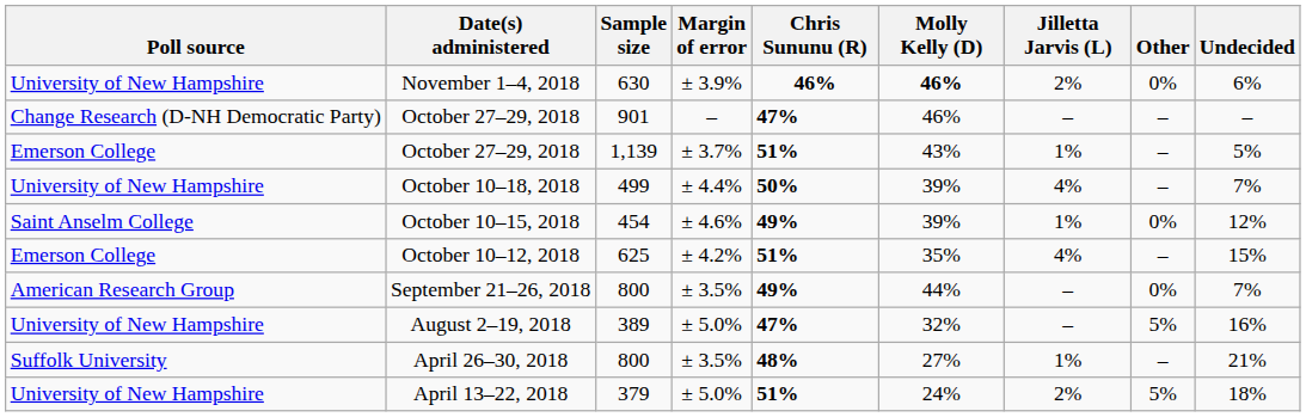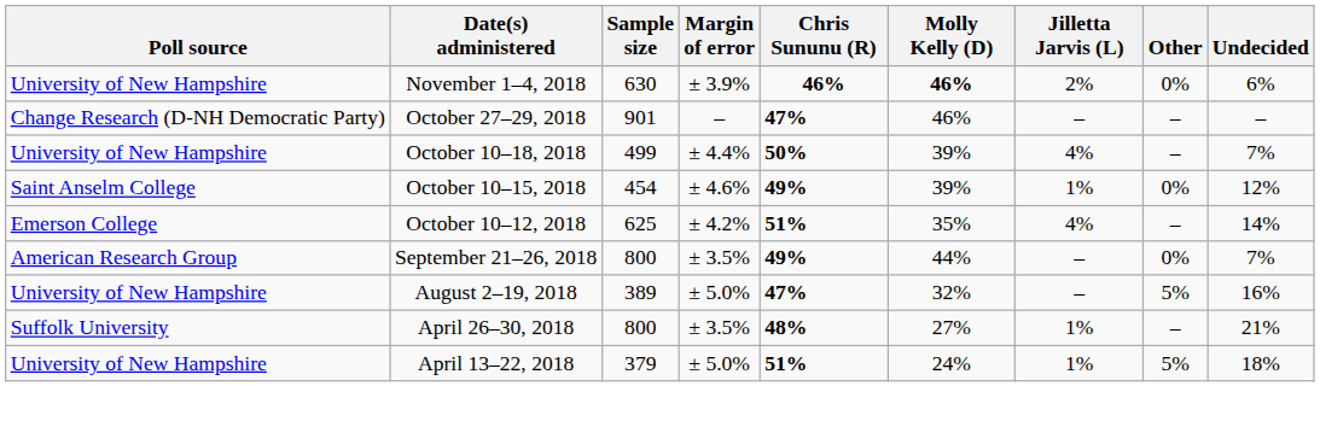 <table class="wikitable" style="font-size:90%;">
 <tr valign=bottom>
 <th>Poll source</th>
 <th>Date(s)<br>administered</th>
 <th>Sample<br>size</th>
 <th>Margin<br>of error</th>
 <th style="width:80px;">Chris<br>Sununu (R)</th>
 <th style="width:80px;">Molly<br>Kelly (D)</th>
 <th style="width:80px;">Jilletta<br>Jarvis (L)</th>
 <th>Other</th>
 <th>Undecided</th>
 </tr>
 <tr>
 <td><a href='#'>University of New Hampshire</a></td>
 <td align=center>November 1–4, 2018</td>
 <td align=center>630</td>
 <td align=center>± 3.9%</td>
 <td align=center><strong>46%</strong></td>
 <td align=center><strong>46%</strong></td>
 <td align=center>2%</td>
 <td align=center>0%</td>
 <td align=center>6%</td>
 </tr>
 <tr>
 <td><a href='#'>Change Research</a> (D-NH Democratic Party)</td>
 <td align=center>October 27–29, 2018</td>
 <td align=center>901</td>
 <td align=center>–</td>
 <td><strong>47%</strong></td>
 <td align=center>46%</td>
 <td align=center>–</td>
 <td align=center>–</td>
 <td align=center>–</td>
 </tr>
 <tr>
-<td><a href='#'>Emerson College</a></td>
-<td align=center>October 27–29, 2018</td>
-<td align=center>1,139</td>
-<td align=center>± 3.7%</td>
-<td><strong>51%</strong></td>
-<td align=center>43%</td>
-<td align=center>1%</td>
-<td align=center>–</td>
-<td align=center>5%</td>
-</tr>
-<tr>
 <td><a href='#'>University of New Hampshire</a></td>
 <td align=center>October 10–18, 2018</td>
 <td align=center>499</td>
 <td align=center>± 4.4%</td>
 <td><strong>50%</strong></td>
 <td align=center>39%</td>
 <td align=center>4%</td>
 <td align=center>–</td>
 <td align=center>7%</td>
 </tr>
 <tr>
 <td><a href='#'>Saint Anselm College</a></td>
 <td align=center>October 10–15, 2018</td>
 <td align=center>454</td>
 <td align=center>± 4.6%</td>
 <td><strong>49%</strong></td>
 <td align=center>39%</td>
 <td align=center>1%</td>
 <td align=center>0%</td>
 <td align=center>12%</td>
 </tr>
 <tr>
 <td><a href='#'>Emerson College</a></td>
 <td align=center>October 10–12, 2018</td>
 <td align=center>625</td>
 <td align=center>± 4.2%</td>
 <td><strong>51%</strong></td>
 <td align=center>35%</td>
 <td align=center>4%</td>
 <td align=center>–</td>
-<td align=center>15%</td>
+<td align=center>14%</td>
 </tr>
 <tr>
 <td><a href='#'>American Research Group</a></td>
 <td align=center>September 21–26, 2018</td>
 <td align=center>800</td>
 <td align=center>± 3.5%</td>
 <td><strong>49%</strong></td>
 <td align=center>44%</td>
 <td align=center>–</td>
 <td align=center>0%</td>
 <td align=center>7%</td>
 </tr>
 <tr>
 <td><a href='#'>University of New Hampshire</a></td>
 <td align=center>August 2–19, 2018</td>
 <td align=center>389</td>
 <td align=center>± 5.0%</td>
 <td><strong>47%</strong></td>
 <td align=center>32%</td>
 <td align=center>–</td>
 <td align=center>5%</td>
 <td align=center>16%</td>
 </tr>
 <tr>
 <td><a href='#'>Suffolk University</a></td>
 <td align=center>April 26–30, 2018</td>
 <td align=center>800</td>
 <td align=center>± 3.5%</td>
 <td><strong>48%</strong></td>
 <td align=center>27%</td>
 <td align=center>1%</td>
 <td align=center>–</td>
 <td align=center>21%</td>
 </tr>
 <tr>
 <td><a href='#'>University of New Hampshire</a></td>
 <td align=center>April 13–22, 2018</td>
 <td align=center>379</td>
 <td align=center>± 5.0%</td>
 <td><strong>51%</strong></td>
 <td align=center>24%</td>
-<td align=center>2%</td>
+<td align=center>1%</td>
 <td align=center>5%</td>
 <td align=center>18%</td>
 </tr>
 </table>
